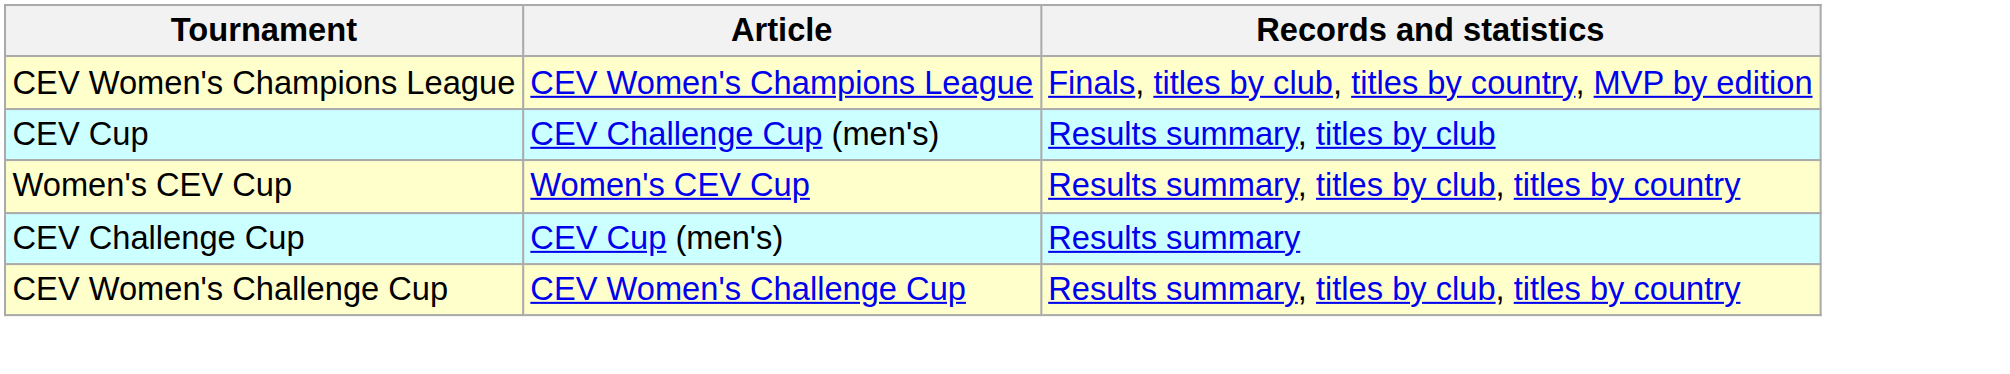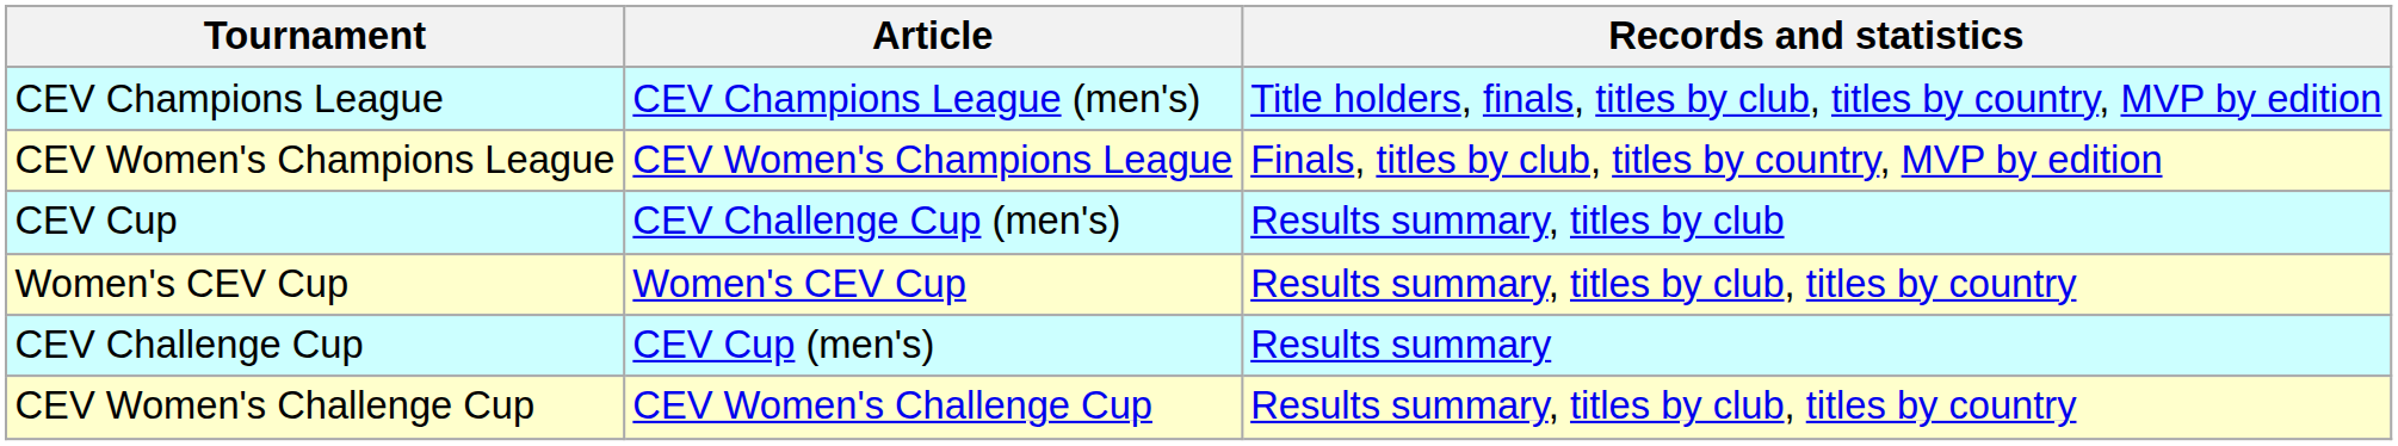 <table class="wikitable">
 <tr>
 <th>Tournament</th>
 <th>Article</th>
 <th>Records and statistics</th>
+</tr>
+<tr style="background-color: #cff;">
+<td>CEV Champions League</td>
+<td><a href='#'>CEV Champions League</a> (men's)</td>
+<td><a href='#'>Title holders</a>, <a href='#'>finals</a>, <a href='#'>titles by club</a>, <a href='#'>titles by country</a>, <a href='#'>MVP by edition</a></td>
 </tr>
 <tr style="background-color: #ffc;">
 <td>CEV Women's Champions League</td>
 <td><a href='#'>CEV Women's Champions League</a></td>
 <td><a href='#'>Finals</a>, <a href='#'>titles by club</a>, <a href='#'>titles by country</a>, <a href='#'>MVP by edition</a></td>
 </tr>
 <tr style="background-color: #cff;">
 <td>CEV Cup</td>
 <td><a href='#'>CEV Challenge Cup</a> (men's)</td>
 <td><a href='#'>Results summary</a>, <a href='#'>titles by club</a></td>
 </tr>
 <tr style="background-color: #ffc;">
 <td>Women's CEV Cup</td>
 <td><a href='#'>Women's CEV Cup</a></td>
 <td><a href='#'>Results summary</a>, <a href='#'>titles by club</a>, <a href='#'>titles by country</a></td>
 </tr>
 <tr style="background-color: #cff;">
 <td>CEV Challenge Cup</td>
 <td><a href='#'>CEV Cup</a> (men's)</td>
 <td><a href='#'>Results summary</a></td>
 </tr>
 <tr style="background-color: #ffc;">
 <td>CEV Women's Challenge Cup</td>
 <td><a href='#'>CEV Women's Challenge Cup</a></td>
 <td><a href='#'>Results summary</a>, <a href='#'>titles by club</a>, <a href='#'>titles by country</a></td>
 </tr>
 </table>
